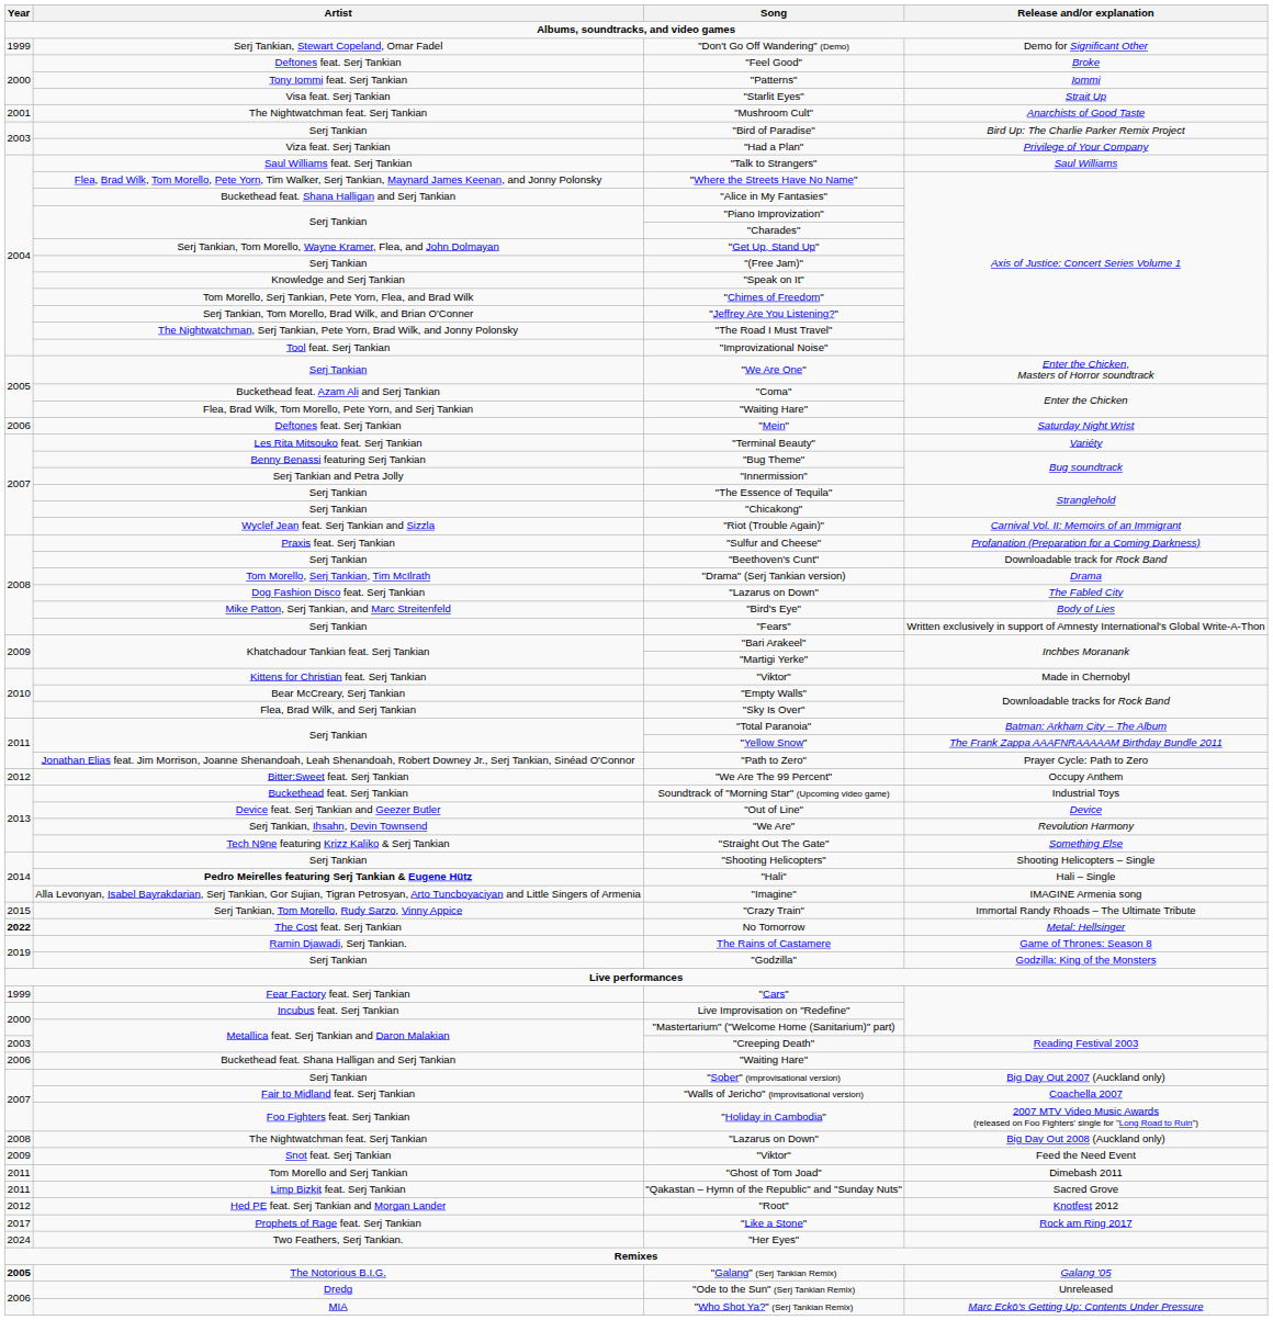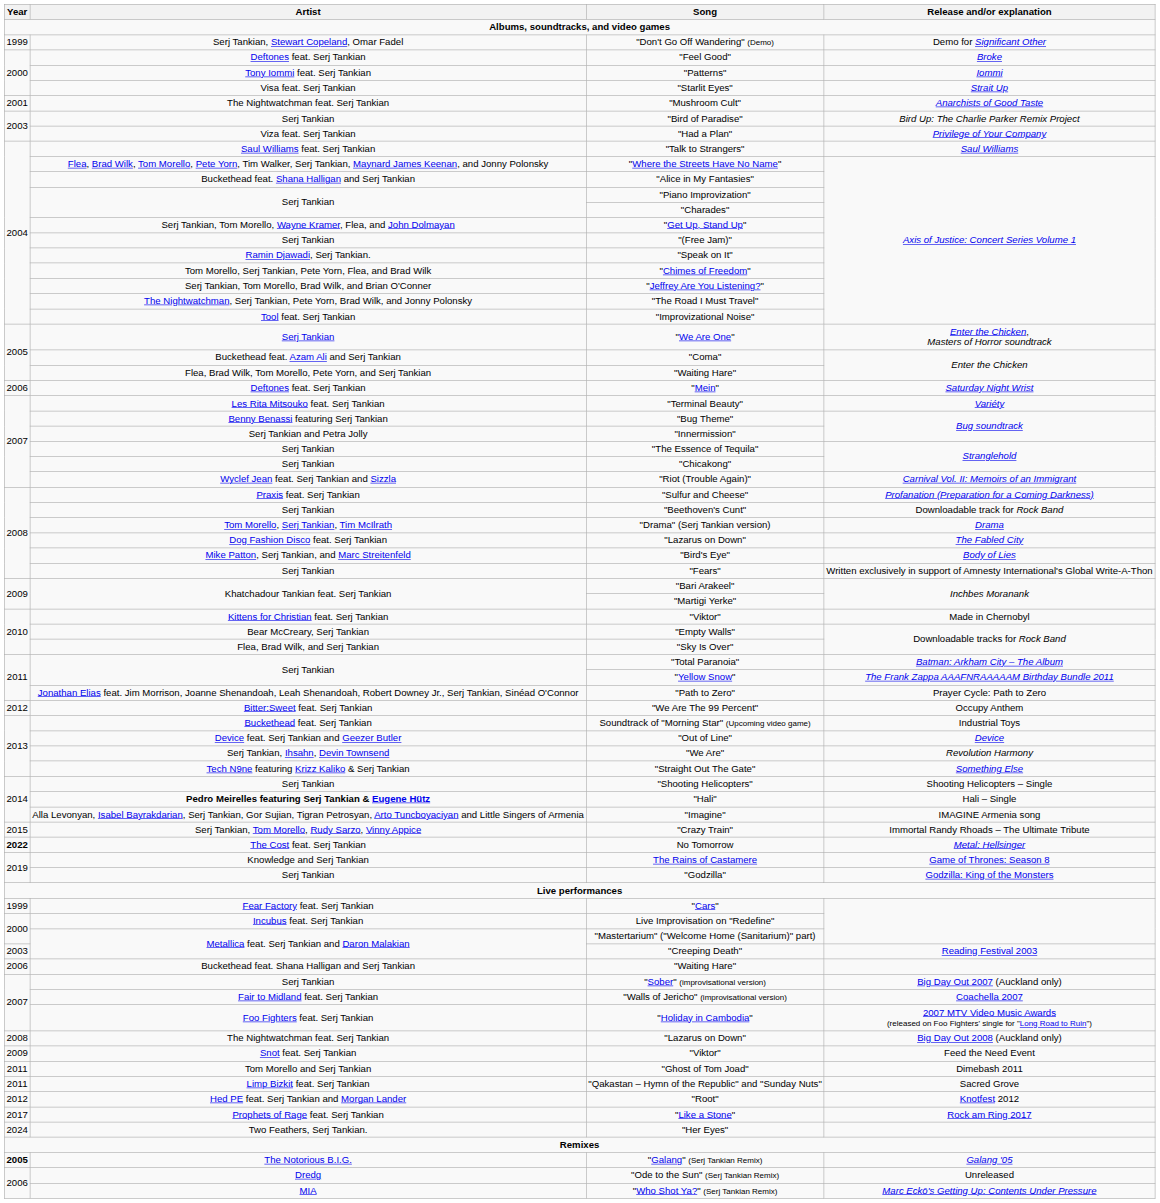 <table class="wikitable" style="text-align: center">
 <tr>
 <th>Year</th>
 <th>Artist</th>
 <th>Song</th>
 <th>Release and/or explanation</th>
 </tr>
 <tr>
 <td colspan=12 style="text-align: center"><strong>Albums, soundtracks, and video games</strong></td>
 </tr>
 <tr>
 <td>1999</td>
 <td>Serj Tankian, <a href='#'>Stewart Copeland</a>, Omar Fadel</td>
 <td>"Don't Go Off Wandering" <small>(Demo)</small></td>
 <td>Demo for <em><a href='#'>Significant Other</a></em></td>
 </tr>
 <tr>
 <td rowspan="3">2000</td>
 <td><a href='#'>Deftones</a> feat. Serj Tankian</td>
 <td>"Feel Good"</td>
 <td><em><a href='#'>Broke</a></em></td>
 </tr>
 <tr>
 <td><a href='#'>Tony Iommi</a> feat. Serj Tankian</td>
 <td>"Patterns"</td>
 <td><em><a href='#'>Iommi</a></em></td>
 </tr>
 <tr>
 <td>Visa feat. Serj Tankian</td>
 <td>"Starlit Eyes"</td>
 <td><em><a href='#'>Strait Up</a></em></td>
 </tr>
 <tr>
 <td>2001</td>
 <td>The Nightwatchman feat. Serj Tankian</td>
 <td>"Mushroom Cult"</td>
 <td><em><a href='#'>Anarchists of Good Taste</a></em></td>
 </tr>
 <tr>
 <td rowspan="2">2003</td>
 <td>Serj Tankian</td>
 <td>"Bird of Paradise"</td>
 <td><em>Bird Up: The Charlie Parker Remix Project</em></td>
 </tr>
 <tr>
 <td>Viza feat. Serj Tankian</td>
 <td>"Had a Plan"</td>
 <td><em><a href='#'>Privilege of Your Company</a></em></td>
 </tr>
 <tr>
 <td rowspan="12">2004</td>
 <td><a href='#'>Saul Williams</a> feat. Serj Tankian</td>
 <td>"Talk to Strangers"</td>
 <td><em><a href='#'>Saul Williams</a></em></td>
 </tr>
 <tr>
 <td><a href='#'>Flea</a>, <a href='#'>Brad Wilk</a>, <a href='#'>Tom Morello</a>, <a href='#'>Pete Yorn</a>, Tim Walker, Serj Tankian, <a href='#'>Maynard James Keenan</a>, and Jonny Polonsky</td>
 <td>"<a href='#'>Where the Streets Have No Name</a>"</td>
 <td rowspan="11"><em><a href='#'>Axis of Justice: Concert Series Volume 1</a></em></td>
 </tr>
 <tr>
 <td>Buckethead feat. <a href='#'>Shana Halligan</a> and Serj Tankian</td>
 <td>"Alice in My Fantasies"</td>
 </tr>
 <tr>
 <td rowspan="2">Serj Tankian</td>
 <td>"Piano Improvization"</td>
 </tr>
 <tr>
 <td>"Charades"</td>
 </tr>
 <tr>
 <td>Serj Tankian, Tom Morello, <a href='#'>Wayne Kramer</a>, Flea, and <a href='#'>John Dolmayan</a></td>
 <td>"<a href='#'>Get Up, Stand Up</a>"</td>
 </tr>
 <tr>
 <td>Serj Tankian</td>
 <td>"(Free Jam)"</td>
 </tr>
 <tr>
-<td>Knowledge and Serj Tankian</td>
+<td><a href='#'>Ramin Djawadi</a>, Serj Tankian.</td>
 <td>"Speak on It"</td>
 </tr>
 <tr>
 <td>Tom Morello, Serj Tankian, Pete Yorn, Flea, and Brad Wilk</td>
 <td>"<a href='#'>Chimes of Freedom</a>"</td>
 </tr>
 <tr>
 <td>Serj Tankian, Tom Morello, Brad Wilk, and Brian O'Conner</td>
 <td>"<a href='#'>Jeffrey Are You Listening?</a>"</td>
 </tr>
 <tr>
 <td><a href='#'>The Nightwatchman</a>, Serj Tankian, Pete Yorn, Brad Wilk, and Jonny Polonsky</td>
 <td>"The Road I Must Travel"</td>
 </tr>
 <tr>
 <td><a href='#'>Tool</a> feat. Serj Tankian</td>
 <td>"Improvizational Noise"</td>
 </tr>
 <tr>
 <td rowspan="3">2005</td>
 <td><a href='#'>Serj Tankian</a></td>
 <td>"<a href='#'>We Are One</a>"</td>
 <td><em><a href='#'>Enter the Chicken</a></em>,<br><em>Masters of Horror soundtrack</em></td>
 </tr>
 <tr>
 <td>Buckethead feat. <a href='#'>Azam Ali</a> and Serj Tankian</td>
 <td>"Coma"</td>
 <td rowspan="2"><em>Enter the Chicken</em></td>
 </tr>
 <tr>
 <td>Flea, Brad Wilk, Tom Morello, Pete Yorn, and Serj Tankian</td>
 <td>"Waiting Hare"</td>
 </tr>
 <tr>
 <td>2006</td>
 <td><a href='#'>Deftones</a> feat. Serj Tankian</td>
 <td>"<a href='#'>Mein</a>"</td>
 <td><em><a href='#'>Saturday Night Wrist</a></em></td>
 </tr>
 <tr>
 <td rowspan="6">2007</td>
 <td><a href='#'>Les Rita Mitsouko</a> feat. Serj Tankian</td>
 <td>"Terminal Beauty"</td>
 <td><em><a href='#'>Variéty</a></em></td>
 </tr>
 <tr>
 <td><a href='#'>Benny Benassi</a> featuring Serj Tankian</td>
 <td>"Bug Theme"</td>
 <td rowspan="2"><em><a href='#'>Bug soundtrack</a></em></td>
 </tr>
 <tr>
 <td>Serj Tankian and Petra Jolly</td>
 <td>"Innermission"</td>
 </tr>
 <tr>
 <td>Serj Tankian</td>
 <td>"The Essence of Tequila"</td>
 <td rowspan="2"><em><a href='#'>Stranglehold</a></em></td>
 </tr>
 <tr>
 <td>Serj Tankian</td>
 <td>"Chicakong"</td>
 </tr>
 <tr>
 <td><a href='#'>Wyclef Jean</a> feat. Serj Tankian and <a href='#'>Sizzla</a></td>
 <td>"Riot (Trouble Again)"</td>
 <td><em><a href='#'>Carnival Vol. II: Memoirs of an Immigrant</a></em></td>
 </tr>
 <tr>
 <td rowspan="6">2008</td>
 <td><a href='#'>Praxis</a> feat. Serj Tankian</td>
 <td>"Sulfur and Cheese"</td>
 <td><em><a href='#'>Profanation (Preparation for a Coming Darkness)</a></em></td>
 </tr>
 <tr>
 <td>Serj Tankian</td>
 <td>"Beethoven's Cunt"</td>
 <td>Downloadable track for <em>Rock Band</em></td>
 </tr>
 <tr>
 <td><a href='#'>Tom Morello</a>, <a href='#'>Serj Tankian</a>, <a href='#'>Tim McIlrath</a></td>
 <td>"Drama" (Serj Tankian version)</td>
 <td><em><a href='#'>Drama</a></em></td>
 </tr>
 <tr>
 <td><a href='#'>Dog Fashion Disco</a> feat. Serj Tankian</td>
 <td>"Lazarus on Down"</td>
 <td><em><a href='#'>The Fabled City</a></em></td>
 </tr>
 <tr>
 <td><a href='#'>Mike Patton</a>, Serj Tankian, and <a href='#'>Marc Streitenfeld</a></td>
 <td>"Bird's Eye"</td>
 <td><em><a href='#'>Body of Lies</a></em></td>
 </tr>
 <tr>
 <td>Serj Tankian</td>
 <td>"Fears"</td>
 <td>Written exclusively in support of Amnesty International's Global Write-A-Thon</td>
 </tr>
 <tr>
 <td rowspan="2">2009</td>
 <td rowspan="2">Khatchadour Tankian feat. Serj Tankian</td>
 <td>"Bari Arakeel"</td>
 <td rowspan="2"><em>Inchbes Moranank</em></td>
 </tr>
 <tr>
 <td>"Martigi Yerke"</td>
 </tr>
 <tr>
 <td rowspan="3">2010</td>
 <td><a href='#'>Kittens for Christian</a> feat. Serj Tankian</td>
 <td>"Viktor"</td>
 <td>Made in Chernobyl</td>
 </tr>
 <tr>
 <td>Bear McCreary, Serj Tankian</td>
 <td>"Empty Walls"</td>
 <td rowspan="2">Downloadable tracks for <em>Rock Band</em></td>
 </tr>
 <tr>
 <td>Flea, Brad Wilk, and Serj Tankian</td>
 <td>"Sky Is Over"</td>
 </tr>
 <tr>
 <td rowspan="3">2011</td>
 <td rowspan="2">Serj Tankian</td>
 <td>"Total Paranoia"</td>
 <td><em><a href='#'>Batman: Arkham City – The Album</a></em></td>
 </tr>
 <tr>
 <td>"<a href='#'>Yellow Snow</a>"</td>
 <td><em><a href='#'>The Frank Zappa AAAFNRAAAAAM Birthday Bundle 2011</a></em></td>
 </tr>
 <tr>
 <td><a href='#'>Jonathan Elias</a> feat. Jim Morrison, Joanne Shenandoah, Leah Shenandoah, Robert Downey Jr., Serj Tankian, Sinéad O'Connor</td>
 <td>"Path to Zero"</td>
 <td>Prayer Cycle: Path to Zero</td>
 </tr>
 <tr>
 <td>2012</td>
 <td><a href='#'>Bitter:Sweet</a> feat. Serj Tankian</td>
 <td>"We Are The 99 Percent"</td>
 <td>Occupy Anthem</td>
 </tr>
 <tr>
 <td rowspan="4">2013</td>
 <td><a href='#'>Buckethead</a> feat. Serj Tankian</td>
 <td>Soundtrack of "Morning Star" <small>(Upcoming video game)</small></td>
 <td>Industrial Toys</td>
 </tr>
 <tr>
 <td><a href='#'>Device</a> feat. Serj Tankian and <a href='#'>Geezer Butler</a></td>
 <td>"Out of Line"</td>
 <td><em><a href='#'>Device</a></em></td>
 </tr>
 <tr>
 <td>Serj Tankian, <a href='#'>Ihsahn</a>, <a href='#'>Devin Townsend</a></td>
 <td>"We Are"</td>
 <td><em>Revolution Harmony</em></td>
 </tr>
 <tr>
 <td><a href='#'>Tech N9ne</a> featuring <a href='#'>Krizz Kaliko</a> & Serj Tankian</td>
 <td>"Straight Out The Gate"</td>
 <td><em><a href='#'>Something Else</a></em></td>
 </tr>
 <tr>
 <td rowspan="3">2014</td>
 <td>Serj Tankian</td>
 <td>"Shooting Helicopters"</td>
 <td>Shooting Helicopters – Single</td>
 </tr>
 <tr>
 <td><strong>Pedro Meirelles featuring Serj Tankian & <a href='#'>Eugene Hütz</a></strong></td>
 <td>"Hali"</td>
 <td>Hali – Single</td>
 </tr>
 <tr>
 <td>Alla Levonyan, <a href='#'>Isabel Bayrakdarian</a>, Serj Tankian, Gor Sujian, Tigran Petrosyan, <a href='#'>Arto Tuncboyaciyan</a> and Little Singers of Armenia</td>
 <td>"Imagine"</td>
 <td>IMAGINE Armenia song</td>
 </tr>
 <tr>
 <td>2015</td>
 <td>Serj Tankian, <a href='#'>Tom Morello</a>, <a href='#'>Rudy Sarzo</a>, <a href='#'>Vinny Appice</a></td>
 <td>"Crazy Train"</td>
 <td>Immortal Randy Rhoads – The Ultimate Tribute</td>
 </tr>
 <tr>
 <td><strong>2022</strong></td>
 <td><a href='#'>The Cost</a> feat. Serj Tankian</td>
 <td>No Tomorrow</td>
 <td><em><a href='#'>Metal: Hellsinger</a></em></td>
 </tr>
 <tr>
 <td rowspan="2">2019</td>
-<td><a href='#'>Ramin Djawadi</a>, Serj Tankian.</td>
+<td>Knowledge and Serj Tankian</td>
 <td><a href='#'>The Rains of Castamere</a></td>
 <td><a href='#'>Game of Thrones: Season 8</a></td>
 </tr>
 <tr>
 <td>Serj Tankian</td>
 <td>"Godzilla"</td>
 <td><a href='#'>Godzilla: King of the Monsters</a></td>
 </tr>
 <tr>
 <td colspan="12"><strong>Live performances</strong></td>
 </tr>
 <tr>
 <td>1999</td>
 <td><a href='#'>Fear Factory</a> feat. Serj Tankian</td>
 <td>"<a href='#'>Cars</a>"</td>
 </tr>
 <tr>
 <td rowspan="2">2000</td>
 <td><a href='#'>Incubus</a> feat. Serj Tankian</td>
 <td>Live Improvisation on "Redefine"</td>
 </tr>
 <tr>
 <td rowspan="2"><a href='#'>Metallica</a> feat. Serj Tankian and <a href='#'>Daron Malakian</a></td>
 <td>"Mastertarium" ("Welcome Home (Sanitarium)" part)</td>
 </tr>
 <tr>
 <td>2003</td>
 <td>"Creeping Death"</td>
 <td><a href='#'>Reading Festival 2003</a></td>
 </tr>
 <tr>
 <td>2006</td>
 <td>Buckethead feat. Shana Halligan and Serj Tankian</td>
 <td>"Waiting Hare"</td>
 </tr>
 <tr>
 <td rowspan="3">2007</td>
 <td>Serj Tankian</td>
 <td>"<a href='#'>Sober</a>" <small>(improvisational version)</small></td>
 <td><a href='#'>Big Day Out 2007</a> (Auckland only)</td>
 </tr>
 <tr>
 <td><a href='#'>Fair to Midland</a> feat. Serj Tankian</td>
 <td>"Walls of Jericho" <small>(improvisational version)</small></td>
 <td><a href='#'>Coachella 2007</a></td>
 </tr>
 <tr>
 <td><a href='#'>Foo Fighters</a> feat. Serj Tankian</td>
 <td>"<a href='#'>Holiday in Cambodia</a>"</td>
 <td><a href='#'>2007 MTV Video Music Awards</a><br><small>(released on Foo Fighters' single for "<a href='#'>Long Road to Ruin</a>")</small></td>
 </tr>
 <tr>
 <td>2008</td>
 <td>The Nightwatchman feat. Serj Tankian</td>
 <td>"Lazarus on Down"</td>
 <td><a href='#'>Big Day Out 2008</a> (Auckland only)</td>
 </tr>
 <tr>
 <td>2009</td>
 <td><a href='#'>Snot</a> feat. Serj Tankian</td>
 <td>"Viktor"</td>
 <td>Feed the Need Event</td>
 </tr>
 <tr>
 <td>2011</td>
 <td>Tom Morello and Serj Tankian</td>
 <td>"Ghost of Tom Joad"</td>
 <td>Dimebash 2011</td>
 </tr>
 <tr>
 <td>2011</td>
 <td><a href='#'>Limp Bizkit</a> feat. Serj Tankian</td>
 <td>"Qakastan – Hymn of the Republic" and "Sunday Nuts"</td>
 <td>Sacred Grove</td>
 </tr>
 <tr>
 <td>2012</td>
 <td><a href='#'>Hed PE</a> feat. Serj Tankian and <a href='#'>Morgan Lander</a></td>
 <td>"Root"</td>
 <td><a href='#'>Knotfest</a> 2012</td>
 </tr>
 <tr>
 <td>2017</td>
 <td><a href='#'>Prophets of Rage</a> feat. Serj Tankian</td>
 <td>"<a href='#'>Like a Stone</a>"</td>
 <td><a href='#'>Rock am Ring 2017</a></td>
 </tr>
 <tr>
 <td>2024</td>
 <td>Two Feathers, Serj Tankian.</td>
 <td>"Her Eyes"</td>
 </tr>
 <tr>
 <td colspan="12"><strong>Remixes</strong></td>
 </tr>
 <tr>
 <td><strong>2005</strong></td>
 <td><a href='#'>The Notorious B.I.G.</a></td>
 <td>"<a href='#'>Galang</a>" <small>(Serj Tankian Remix)</small></td>
 <td><em><a href='#'>Galang '05</a></em></td>
 </tr>
 <tr>
 <td rowspan="2">2006</td>
 <td><a href='#'>Dredg</a></td>
 <td>"Ode to the Sun" <small>(Serj Tankian Remix)</small></td>
 <td>Unreleased</td>
 </tr>
 <tr>
 <td><a href='#'>MIA</a></td>
 <td>"<a href='#'>Who Shot Ya?</a>" <small>(Serj Tankian Remix)</small></td>
 <td><em><a href='#'>Marc Eckō's Getting Up: Contents Under Pressure</a></em></td>
 </tr>
 </table>
